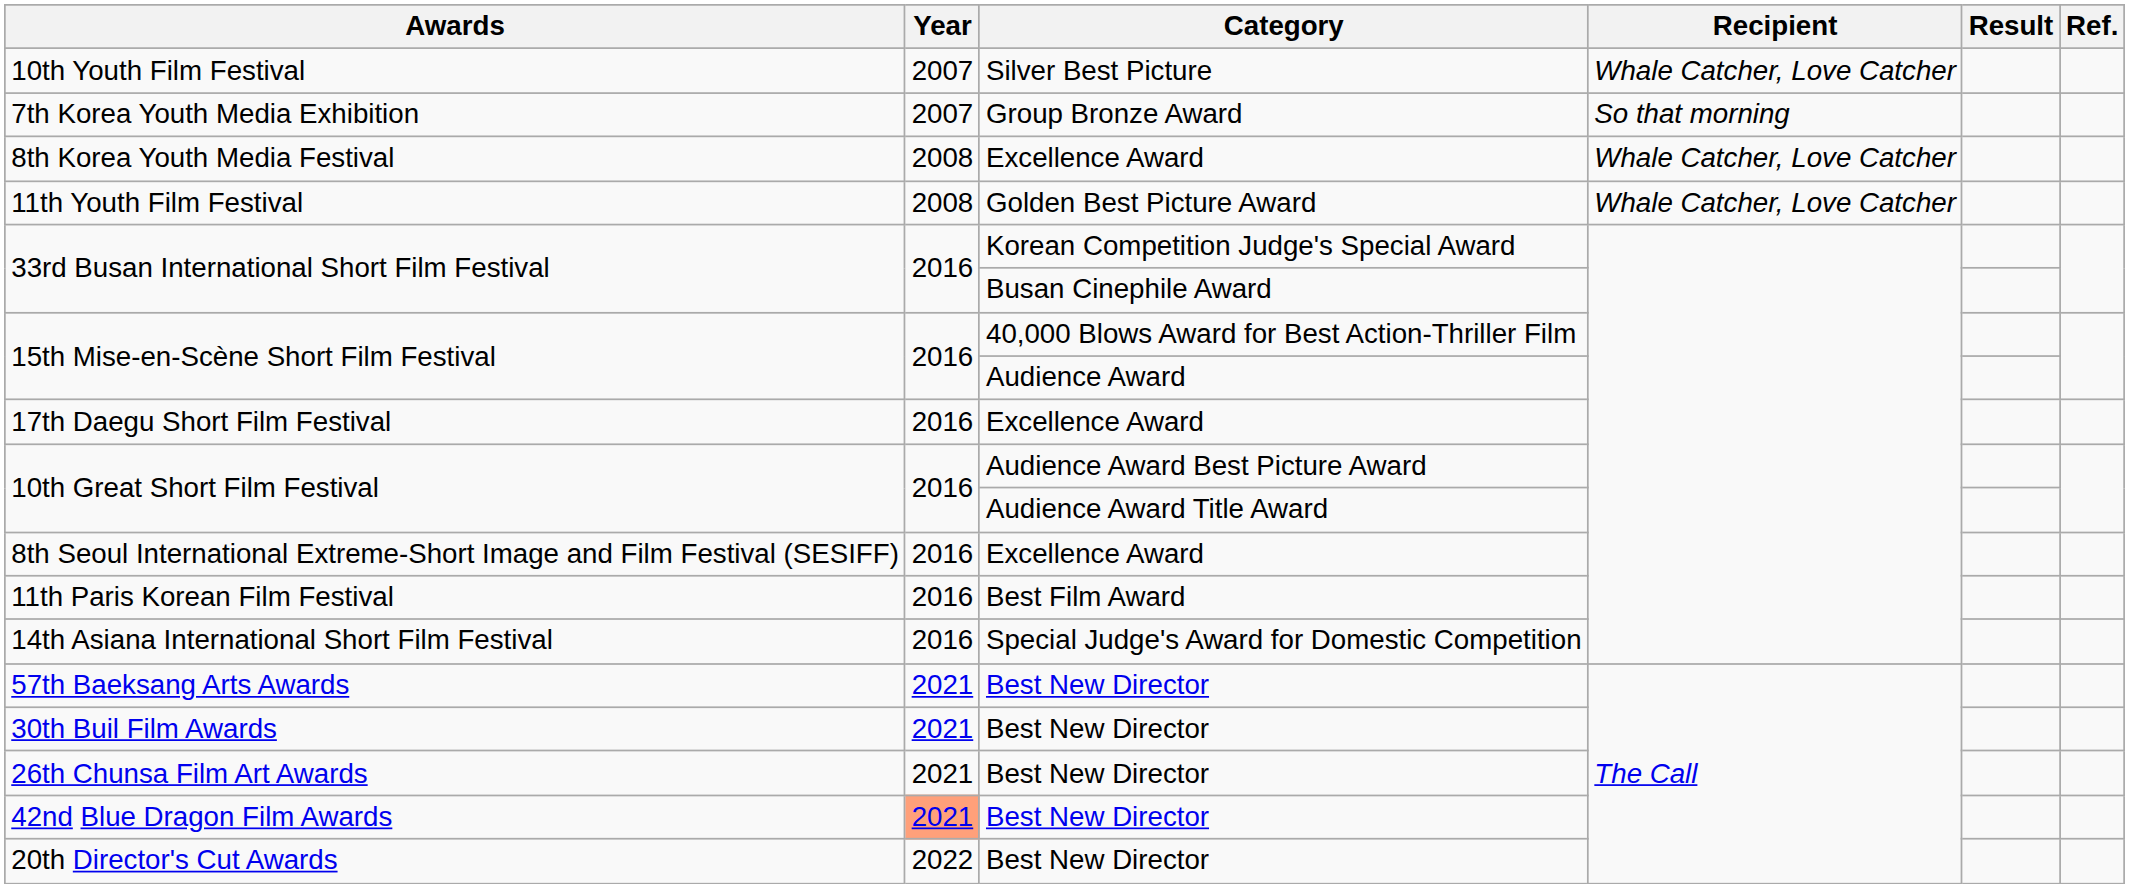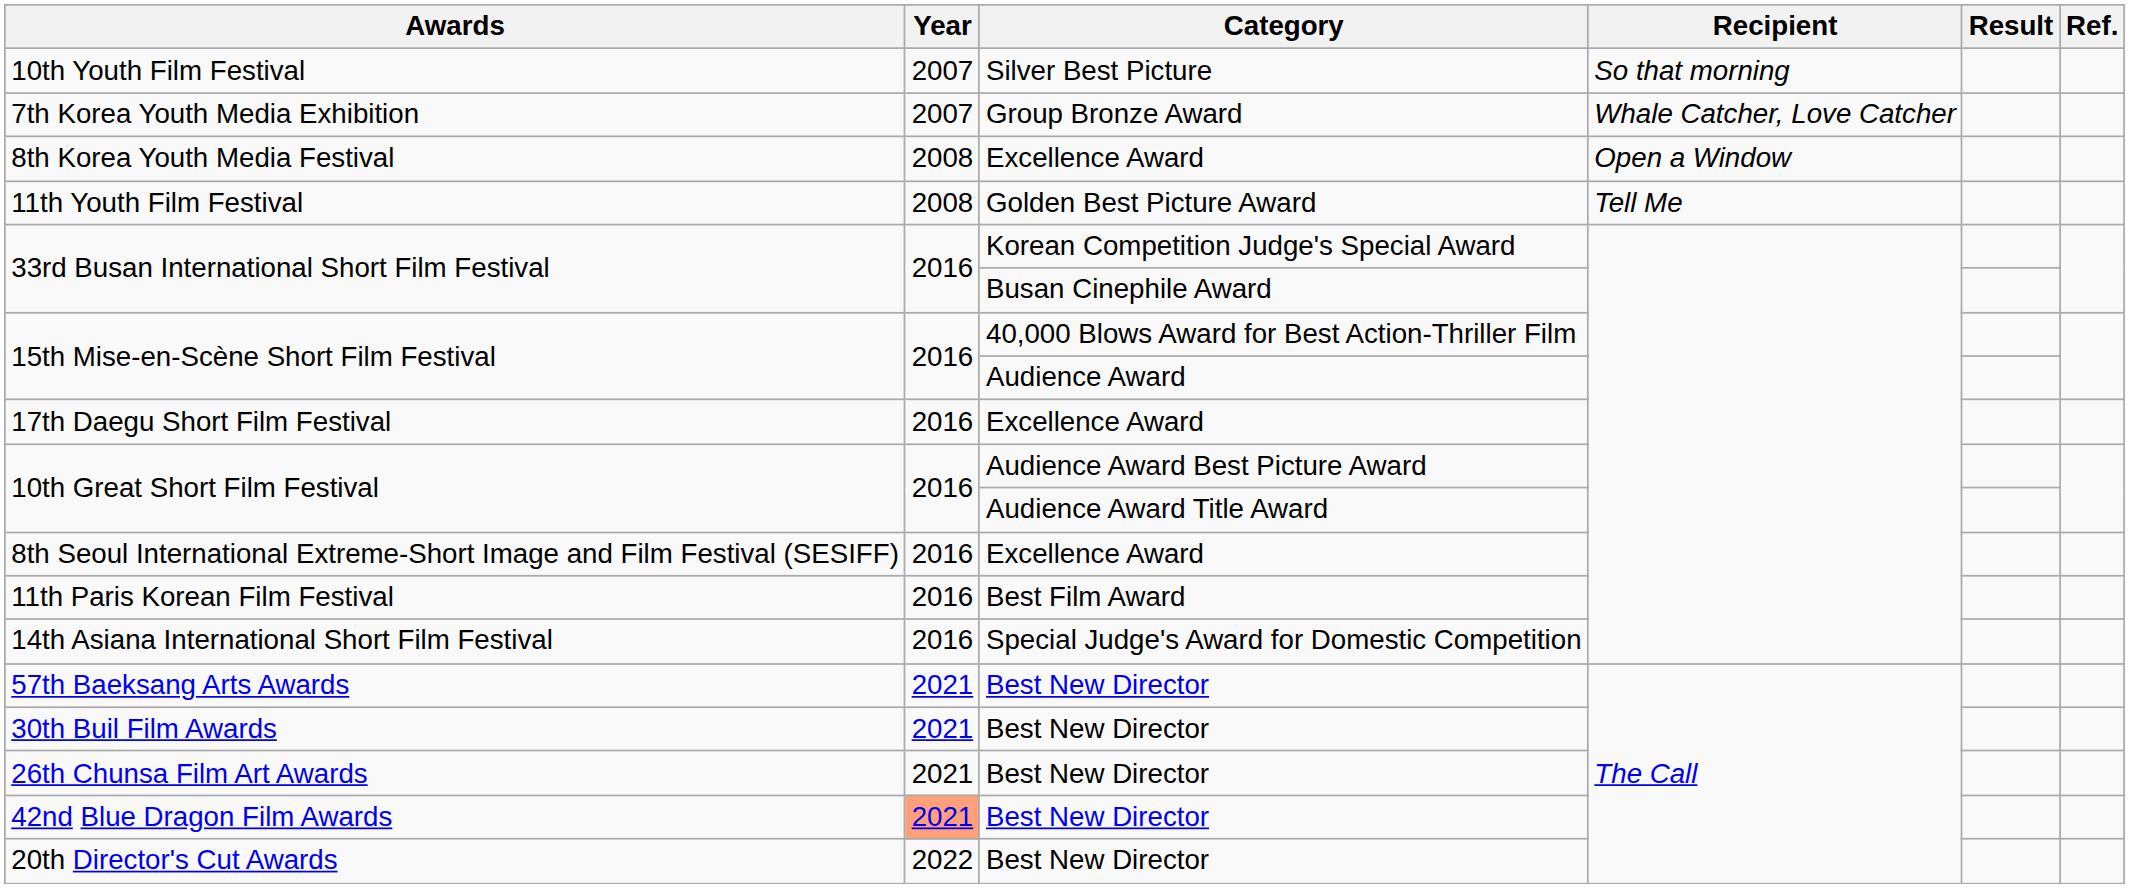 <table class="wikitable sortable">
 <tr>
 <th>Awards</th>
 <th>Year</th>
 <th>Category</th>
 <th>Recipient</th>
 <th>Result</th>
 <th>Ref.</th>
 </tr>
 <tr>
 <td>10th Youth Film Festival</td>
 <td>2007</td>
 <td>Silver Best Picture</td>
-<td><em>Whale Catcher, Love Catcher</em></td>
+<td><em>So that morning</em></td>
 <td></td>
 <td></td>
 </tr>
 <tr>
 <td>7th Korea Youth Media Exhibition</td>
 <td>2007</td>
 <td>Group Bronze Award</td>
-<td><em>So that morning</em></td>
+<td><em>Whale Catcher, Love Catcher</em></td>
 <td></td>
 <td></td>
 </tr>
 <tr>
 <td>8th Korea Youth Media Festival</td>
 <td>2008</td>
 <td>Excellence Award</td>
-<td><em>Whale Catcher, Love Catcher</em></td>
+<td><em>Open a Window</em></td>
 <td></td>
 <td></td>
 </tr>
 <tr>
 <td>11th Youth Film Festival</td>
 <td>2008</td>
 <td>Golden Best Picture Award</td>
-<td><em>Whale Catcher, Love Catcher</em></td>
+<td><em>Tell Me</em></td>
 <td></td>
 <td></td>
 </tr>
 <tr>
 <td rowspan="2">33rd Busan International Short Film Festival</td>
 <td rowspan="2">2016</td>
 <td>Korean Competition Judge's Special Award</td>
 <td rowspan="10"><em></em></td>
 <td></td>
 <td rowspan="2"></td>
 </tr>
 <tr>
 <td>Busan Cinephile Award</td>
 <td></td>
 </tr>
 <tr>
 <td rowspan="2">15th Mise-en-Scène Short Film Festival</td>
 <td rowspan="2">2016</td>
 <td>40,000 Blows Award for Best Action-Thriller Film</td>
 <td></td>
 <td rowspan="2"></td>
 </tr>
 <tr>
 <td>Audience Award</td>
 <td></td>
 </tr>
 <tr>
 <td>17th Daegu Short Film Festival</td>
 <td>2016</td>
 <td>Excellence Award</td>
 <td></td>
 <td></td>
 </tr>
 <tr>
 <td rowspan="2">10th Great Short Film Festival</td>
 <td rowspan="2">2016</td>
 <td>Audience Award Best Picture Award</td>
 <td></td>
 <td rowspan="2"></td>
 </tr>
 <tr>
 <td>Audience Award Title Award</td>
 <td></td>
 </tr>
 <tr>
 <td>8th Seoul International Extreme-Short Image and Film Festival (SESIFF)</td>
 <td>2016</td>
 <td>Excellence Award</td>
 <td></td>
 <td></td>
 </tr>
 <tr>
 <td>11th Paris Korean Film Festival</td>
 <td>2016</td>
 <td>Best Film Award</td>
 <td></td>
 <td></td>
 </tr>
 <tr>
 <td>14th Asiana International Short Film Festival</td>
 <td>2016</td>
 <td>Special Judge's Award for Domestic Competition</td>
 <td></td>
 <td></td>
 </tr>
 <tr>
 <td><a href='#'>57th Baeksang Arts Awards</a></td>
 <td><a href='#'>2021</a></td>
 <td><a href='#'>Best New Director</a></td>
 <td rowspan="5"><em><a href='#'>The Call</a></em></td>
 <td></td>
 <td></td>
 </tr>
 <tr>
 <td><a href='#'>30th Buil Film Awards</a></td>
 <td><a href='#'>2021</a></td>
 <td>Best New Director</td>
 <td></td>
 <td></td>
 </tr>
 <tr>
 <td><a href='#'>26th Chunsa Film Art Awards</a></td>
 <td>2021</td>
 <td>Best New Director</td>
 <td></td>
 <td></td>
 </tr>
 <tr>
 <td><a href='#'>42nd</a> <a href='#'>Blue Dragon Film Awards</a></td>
 <td style="background: lightsalmon;"><a href='#'>2021</a></td>
 <td><a href='#'>Best New Director</a></td>
 <td></td>
 <td></td>
 </tr>
 <tr>
 <td>20th <a href='#'>Director's Cut Awards</a></td>
 <td>2022</td>
 <td>Best New Director</td>
 <td></td>
 <td></td>
 </tr>
 </table>
